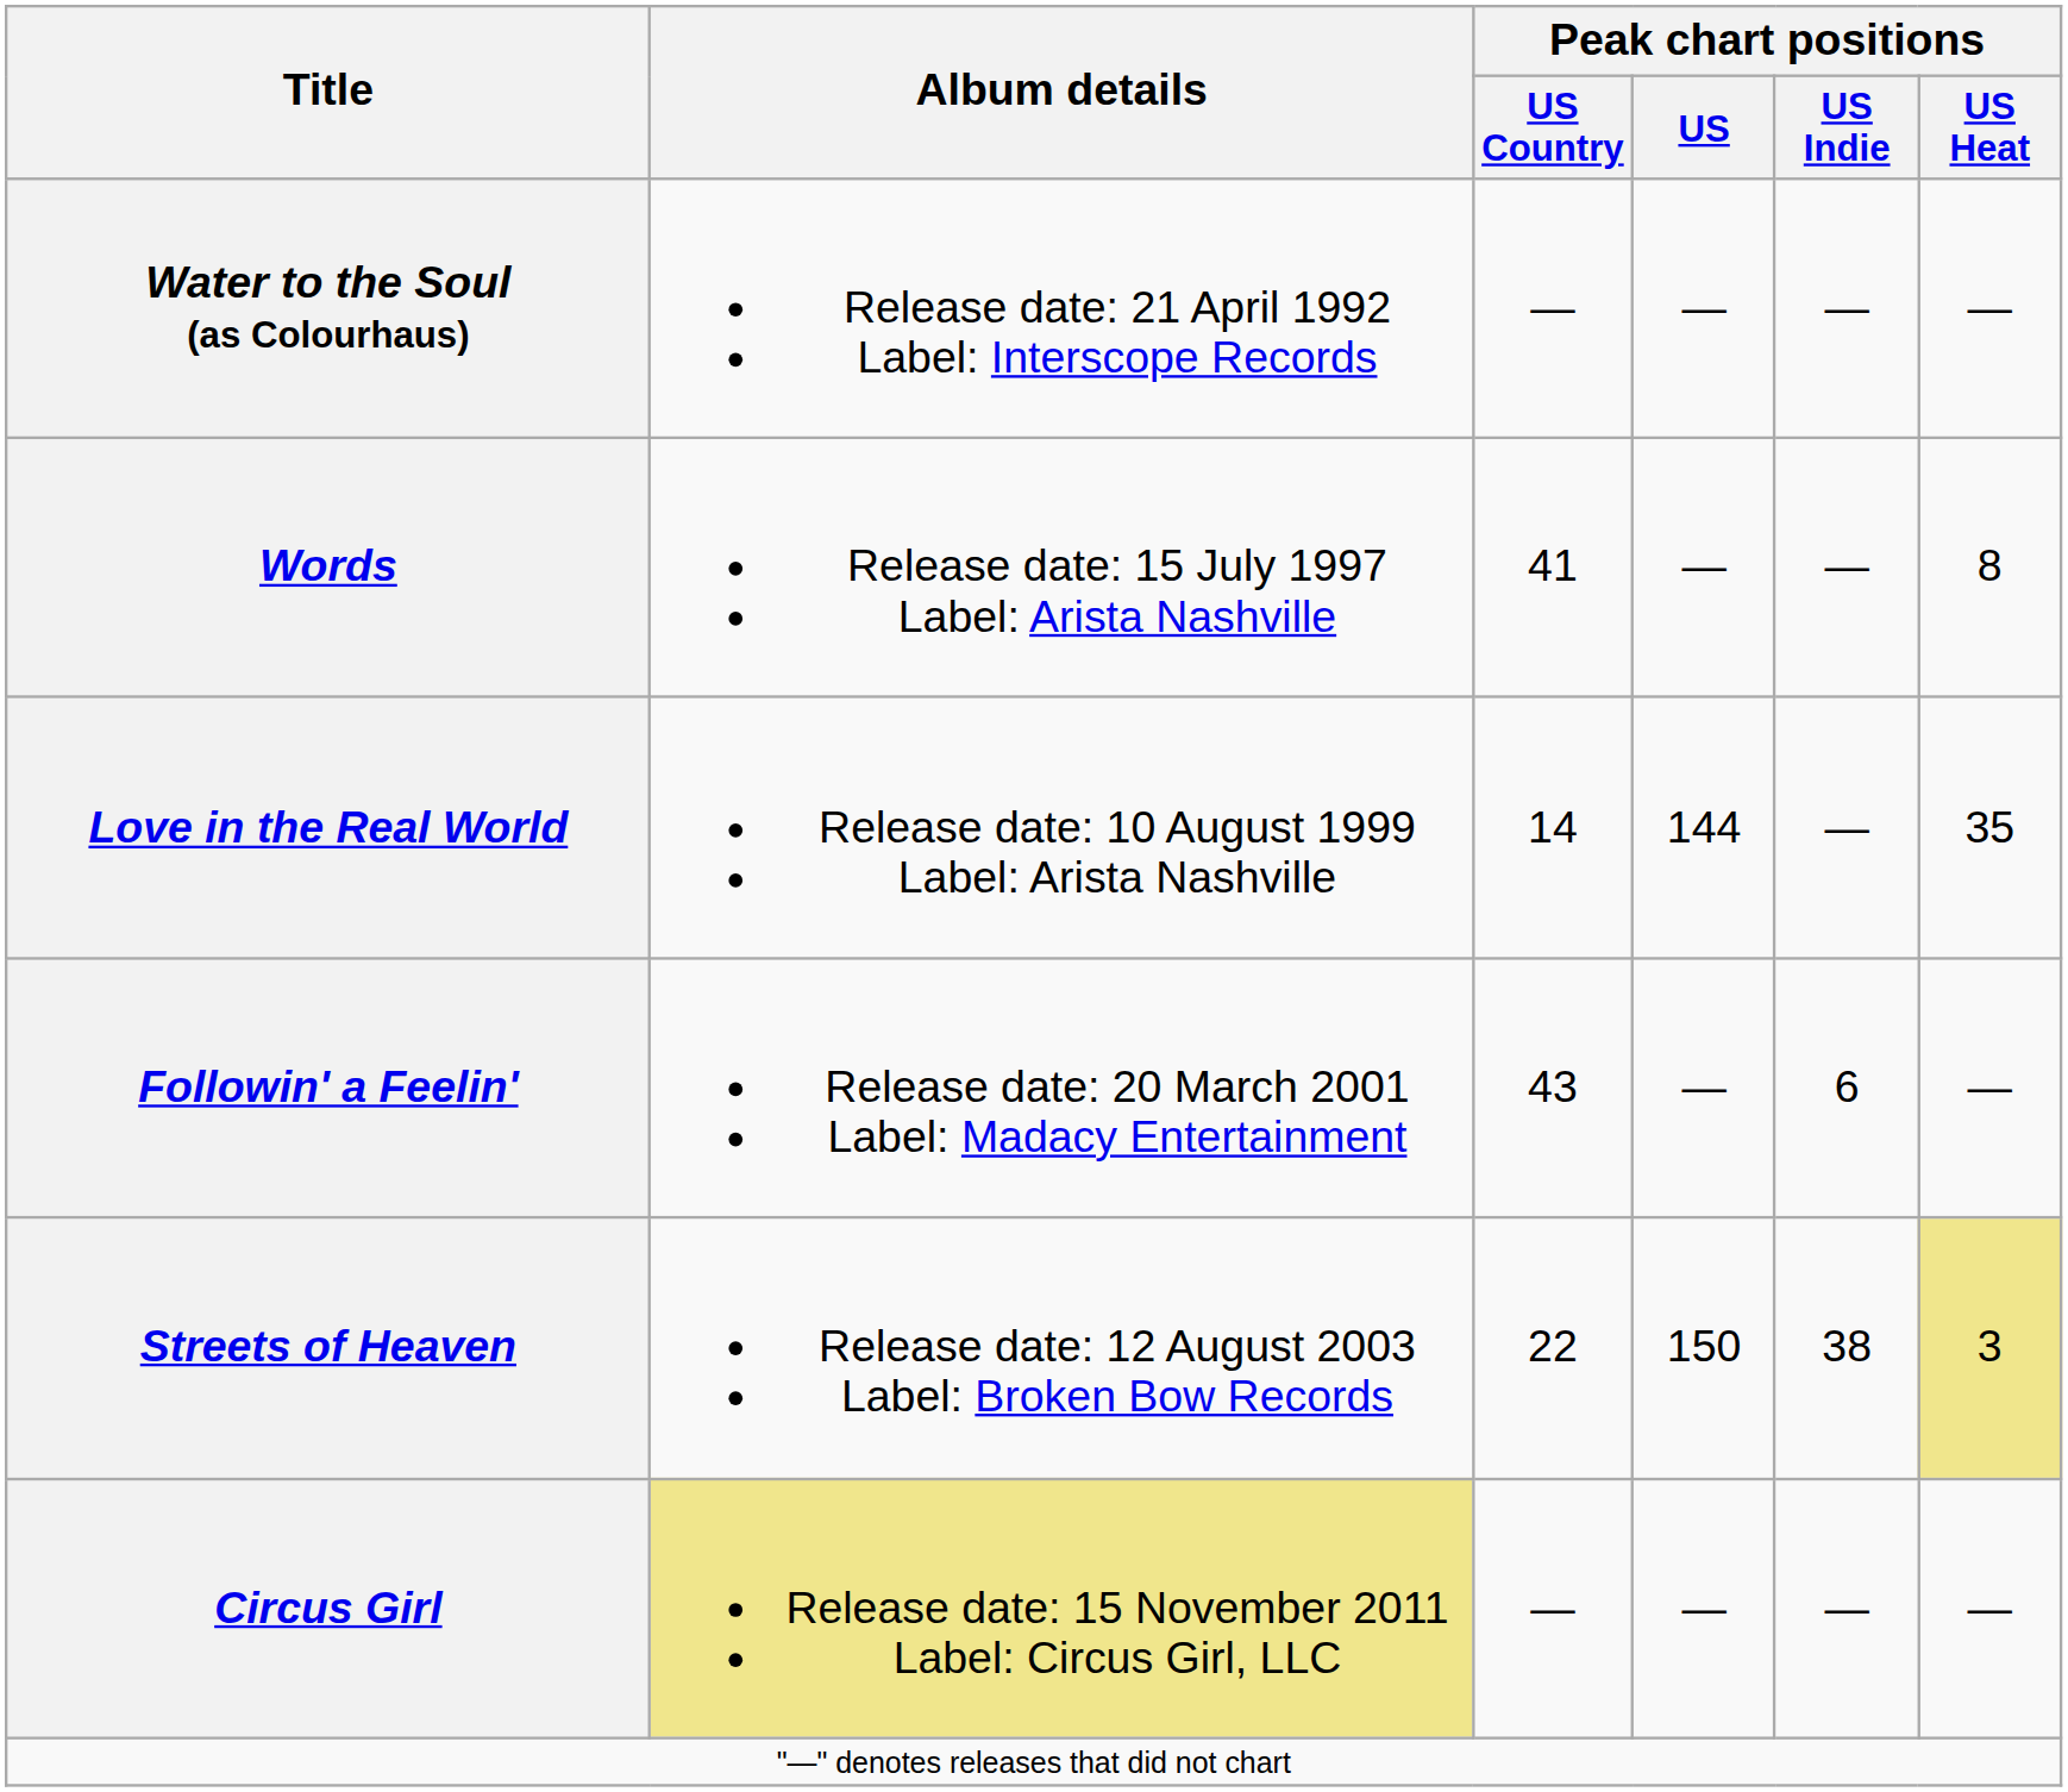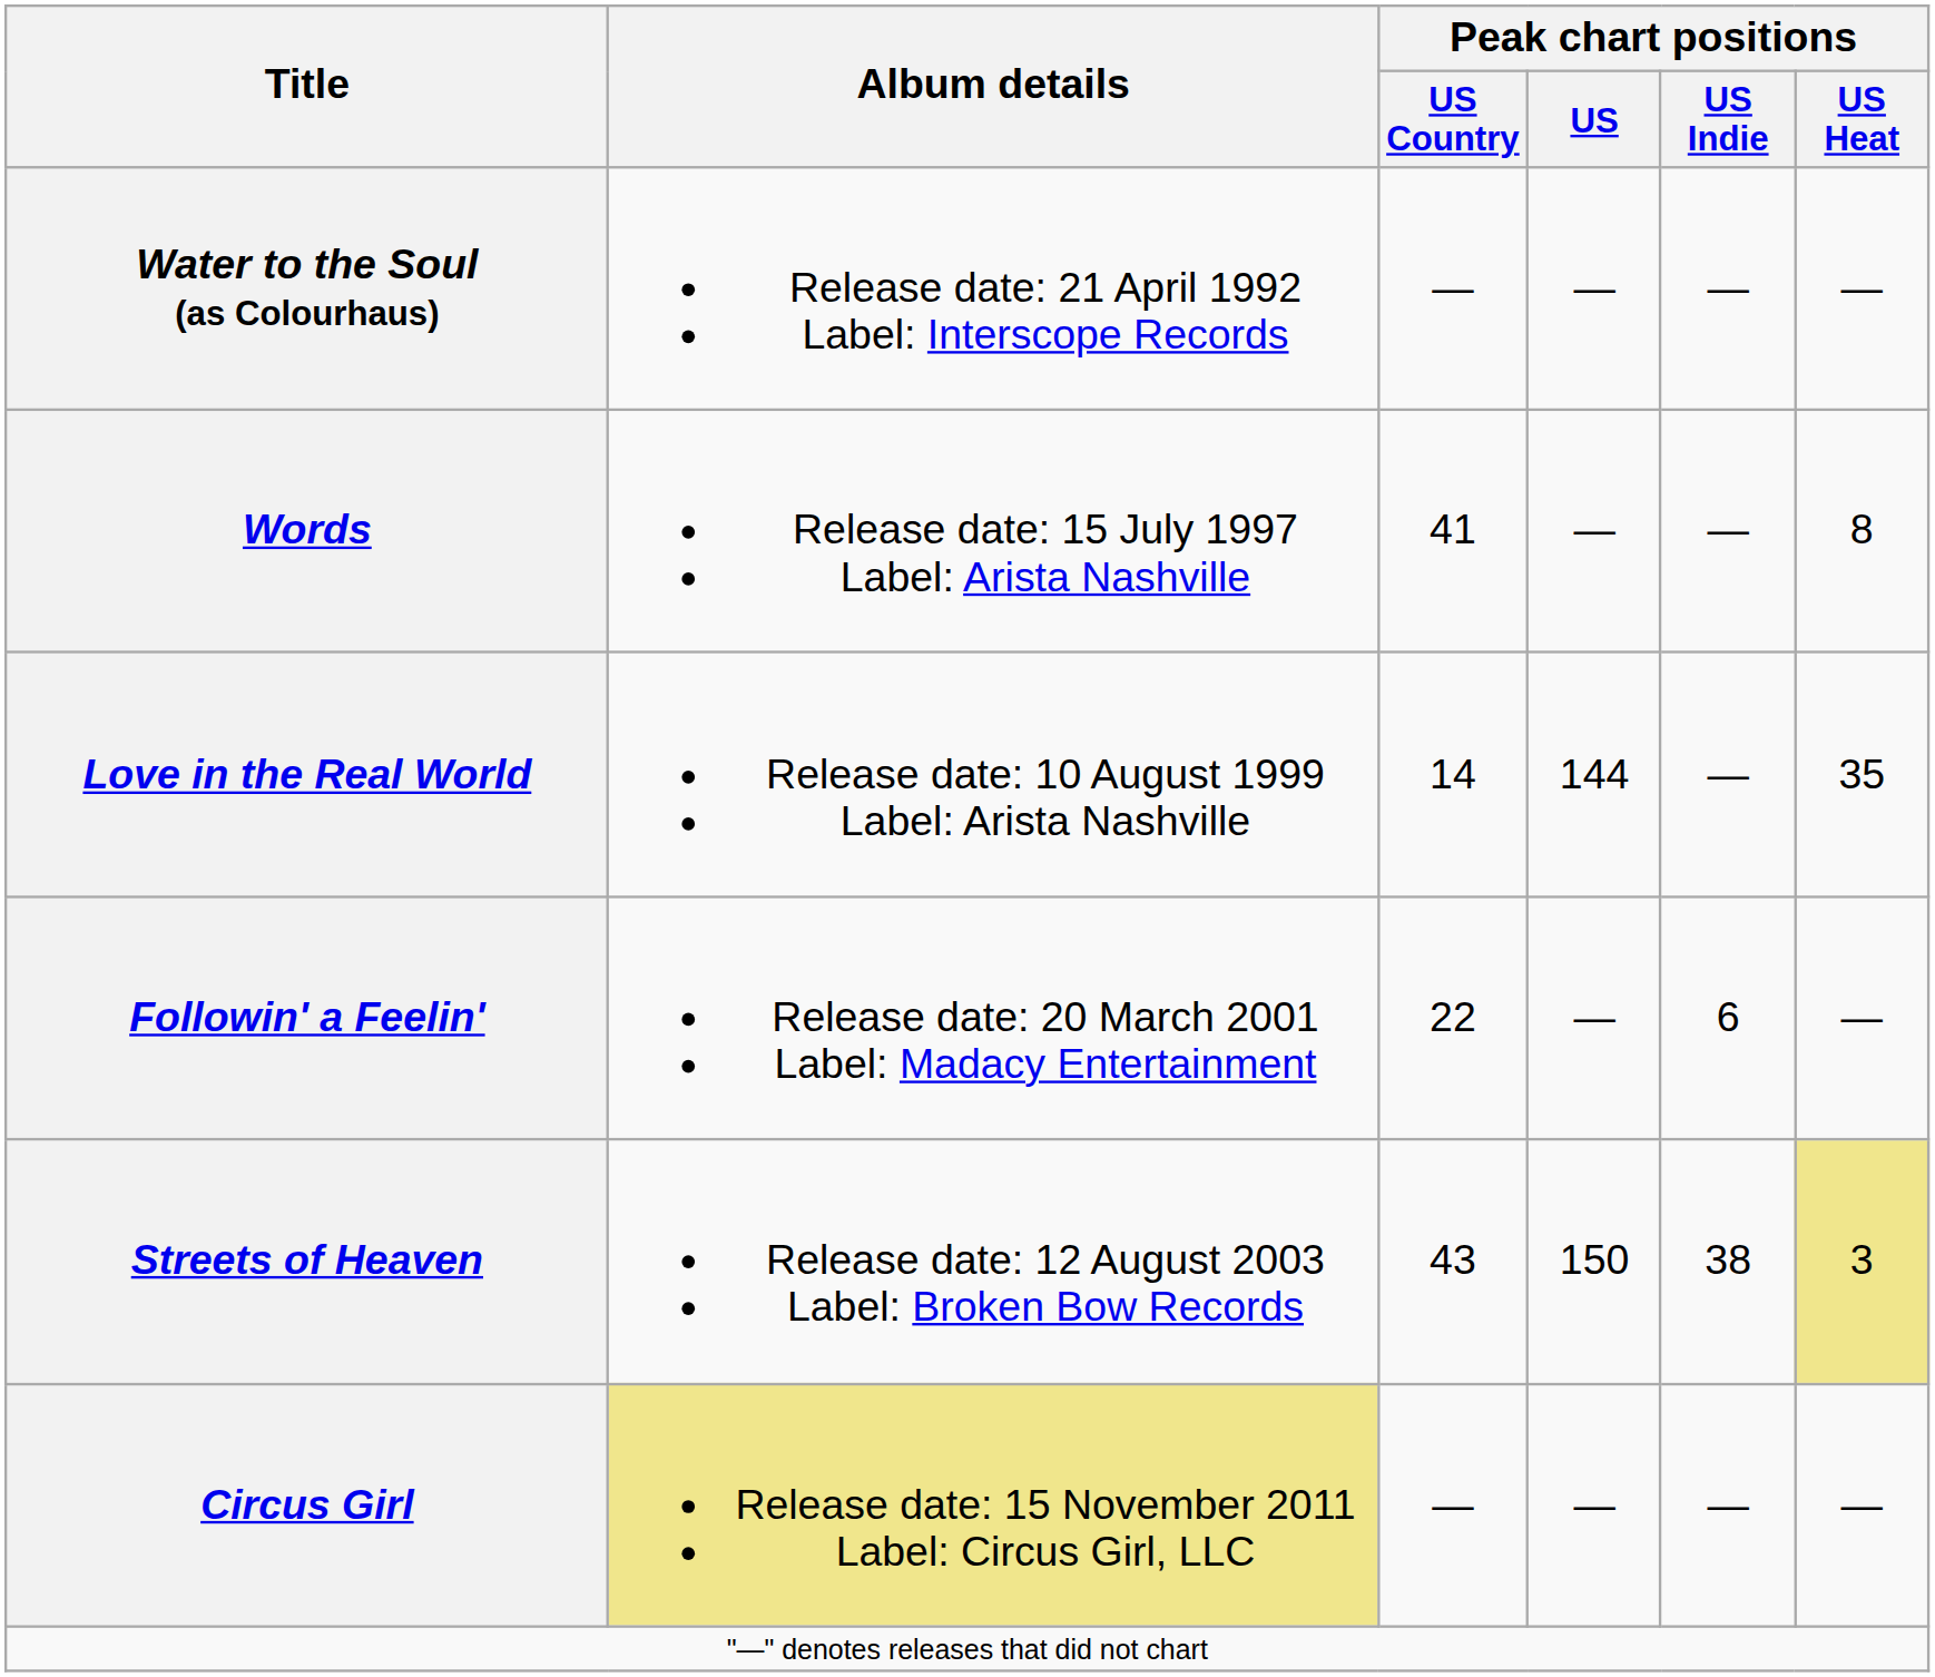 <table class="wikitable plainrowheaders" style="text-align:center;">
 <tr>
 <th rowspan="2" style="width:14em;">Title</th>
 <th rowspan="2" style="width:18em;">Album details</th>
 <th colspan="4">Peak chart positions</th>
 </tr>
 <tr style="font-size:smaller;">
 <th style="width:45px;"><a href='#'>US Country</a></th>
 <th style="width:45px;"><a href='#'>US</a></th>
 <th style="width:45px;"><a href='#'>US Indie</a></th>
 <th style="width:45px;"><a href='#'>US Heat</a></th>
 </tr>
 <tr>
 <th scope="row"><em>Water to the Soul</em><br><small>(as Colourhaus)</small></th>
 <td><br><ul><li>Release date: 21 April 1992</li><li>Label: <a href='#'>Interscope Records</a></li></ul></td>
 <td>—</td>
 <td>—</td>
 <td>—</td>
 <td>—</td>
 </tr>
 <tr>
 <th scope="row"><em><a href='#'>Words</a></em></th>
 <td><br><ul><li>Release date: 15 July 1997</li><li>Label: <a href='#'>Arista Nashville</a></li></ul></td>
 <td>41</td>
 <td>—</td>
 <td>—</td>
 <td>8</td>
 </tr>
 <tr>
 <th scope="row"><em><a href='#'>Love in the Real World</a></em></th>
 <td><br><ul><li>Release date: 10 August 1999</li><li>Label: Arista Nashville</li></ul></td>
 <td>14</td>
 <td>144</td>
 <td>—</td>
 <td>35</td>
 </tr>
 <tr>
 <th scope="row"><em><a href='#'>Followin' a Feelin'</a></em></th>
 <td><br><ul><li>Release date: 20 March 2001</li><li>Label: <a href='#'>Madacy Entertainment</a></li></ul></td>
-<td>43</td>
+<td>22</td>
 <td>—</td>
 <td>6</td>
 <td>—</td>
 </tr>
 <tr>
 <th scope="row"><em><a href='#'>Streets of Heaven</a></em></th>
 <td><br><ul><li>Release date: 12 August 2003</li><li>Label: <a href='#'>Broken Bow Records</a></li></ul></td>
-<td>22</td>
+<td>43</td>
 <td>150</td>
 <td>38</td>
 <td style="background: khaki;">3</td>
 </tr>
 <tr>
 <th scope="row"><em><a href='#'>Circus Girl</a></em></th>
 <td style="background: khaki;"><br><ul><li>Release date: 15 November 2011</li><li>Label: Circus Girl, LLC</li></ul></td>
 <td>—</td>
 <td>—</td>
 <td>—</td>
 <td>—</td>
 </tr>
 <tr>
 <td colspan="6" style="font-size:8pt">"—" denotes releases that did not chart</td>
 </tr>
 </table>
